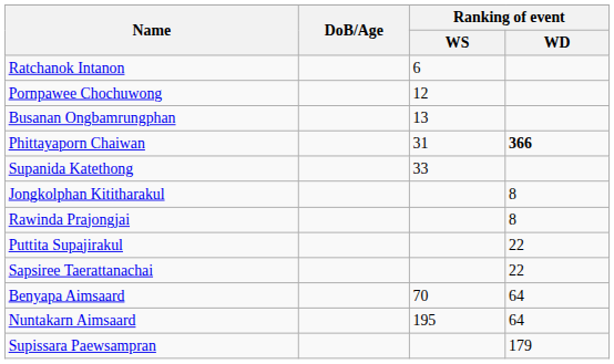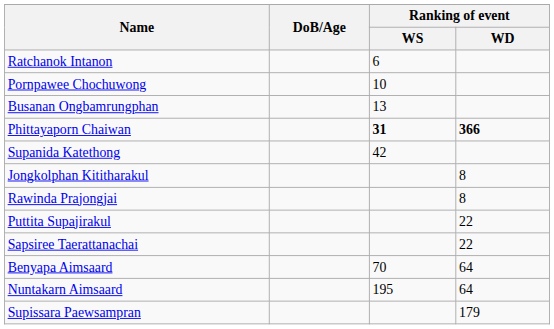 <table class="wikitable"  style="width:600px; font-size:95%;">
 <tr>
 </tr>
 <tr>
 <th align="left" rowspan="2">Name</th>
 <th align="left" rowspan="2">DoB/Age</th>
 <th align="center" colspan="2">Ranking of event</th>
 </tr>
 <tr>
 <th align="center">WS</th>
 <th align="center">WD</th>
 </tr>
 <tr>
 <td align="left"><a href='#'>Ratchanok Intanon</a></td>
 <td align="left"></td>
 <td>6</td>
 <td></td>
 </tr>
 <tr>
 <td align="left"><a href='#'>Pornpawee Chochuwong</a></td>
 <td align="left"></td>
-<td>12</td>
+<td>10</td>
 <td></td>
 </tr>
 <tr>
 <td align="left"><a href='#'>Busanan Ongbamrungphan</a></td>
 <td align="left"></td>
 <td>13</td>
 <td></td>
 </tr>
 <tr>
 <td align="left"><a href='#'>Phittayaporn Chaiwan</a></td>
 <td align="left"></td>
-<td>31</td>
+<td><strong>31</strong></td>
 <td><strong>366</strong></td>
 </tr>
 <tr>
 <td align="left"><a href='#'>Supanida Katethong</a></td>
 <td align="left"></td>
-<td>33</td>
+<td>42</td>
 <td></td>
 </tr>
 <tr>
 <td align="left"><a href='#'>Jongkolphan Kititharakul</a></td>
 <td align="left"></td>
 <td></td>
 <td>8</td>
 </tr>
 <tr>
 <td align="left"><a href='#'>Rawinda Prajongjai</a></td>
 <td align="left"></td>
 <td></td>
 <td>8</td>
 </tr>
 <tr>
 <td align="left"><a href='#'>Puttita Supajirakul</a></td>
 <td align="left"></td>
 <td></td>
 <td>22</td>
 </tr>
 <tr>
 <td align="left"><a href='#'>Sapsiree Taerattanachai</a></td>
 <td align="left"></td>
 <td></td>
 <td>22</td>
 </tr>
 <tr>
 <td align="left"><a href='#'>Benyapa Aimsaard</a></td>
 <td align="left"></td>
 <td>70</td>
 <td>64</td>
 </tr>
 <tr>
 <td align="left"><a href='#'>Nuntakarn Aimsaard</a></td>
 <td align="left"></td>
 <td>195</td>
 <td>64</td>
 </tr>
 <tr>
 <td align="left"><a href='#'>Supissara Paewsampran</a></td>
 <td align="left"></td>
 <td></td>
 <td>179</td>
 </tr>
 </table>
